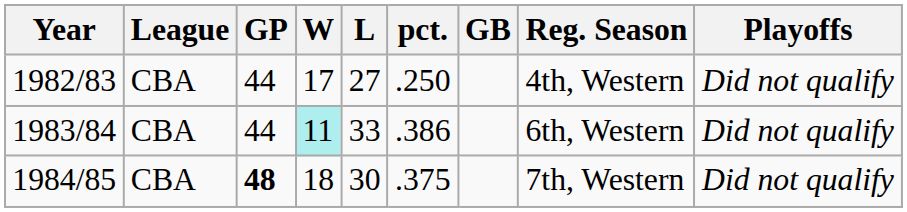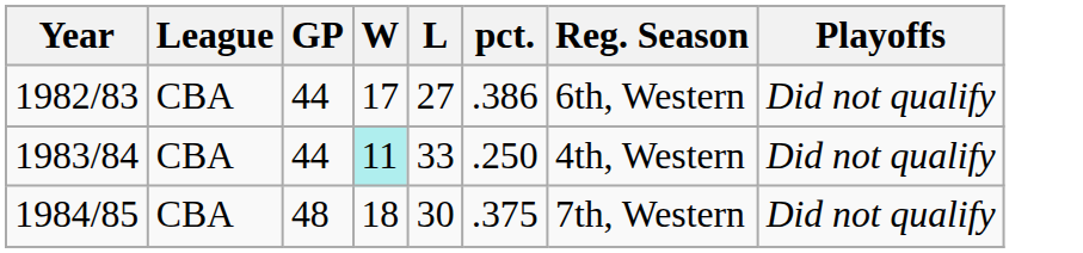 <table class="wikitable">
 <tr>
 <th>Year</th>
 <th>League</th>
 <th>GP</th>
 <th>W</th>
 <th>L</th>
 <th>pct.</th>
-<th>GB</th>
 <th>Reg. Season</th>
 <th>Playoffs</th>
 </tr>
 <tr>
 <td>1982/83</td>
 <td>CBA</td>
 <td>44</td>
 <td>17</td>
 <td>27</td>
-<td>.250</td>
-<td></td>
-<td>4th, Western</td>
+<td>.386</td>
+<td>6th, Western</td>
 <td><em>Did not qualify</em></td>
 </tr>
 <tr>
 <td>1983/84</td>
 <td>CBA</td>
 <td>44</td>
 <td style="background: paleturquoise;">11</td>
 <td>33</td>
-<td>.386</td>
-<td></td>
-<td>6th, Western</td>
+<td>.250</td>
+<td>4th, Western</td>
 <td><em>Did not qualify</em></td>
 </tr>
 <tr>
 <td>1984/85</td>
 <td>CBA</td>
-<td><strong>48</strong></td>
+<td>48</td>
 <td>18</td>
 <td>30</td>
 <td>.375</td>
-<td></td>
 <td>7th, Western</td>
 <td><em>Did not qualify</em></td>
 </tr>
 </table>
